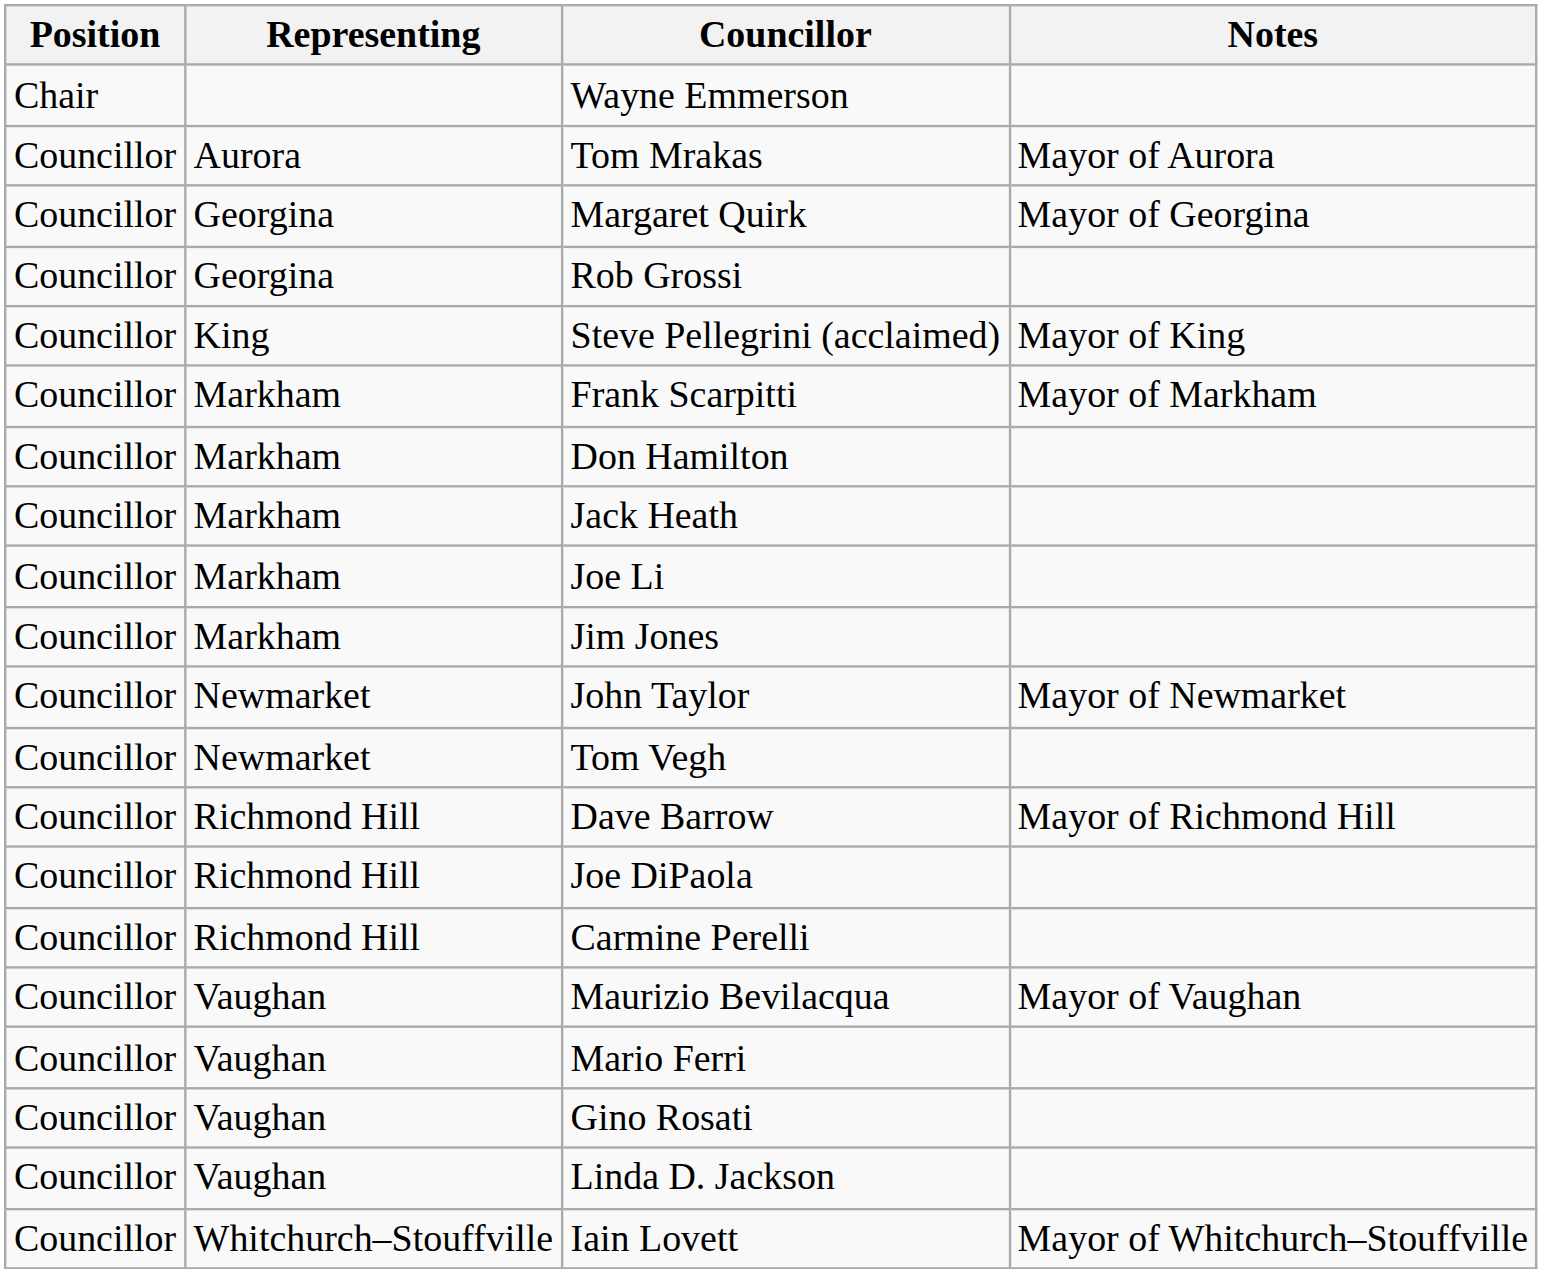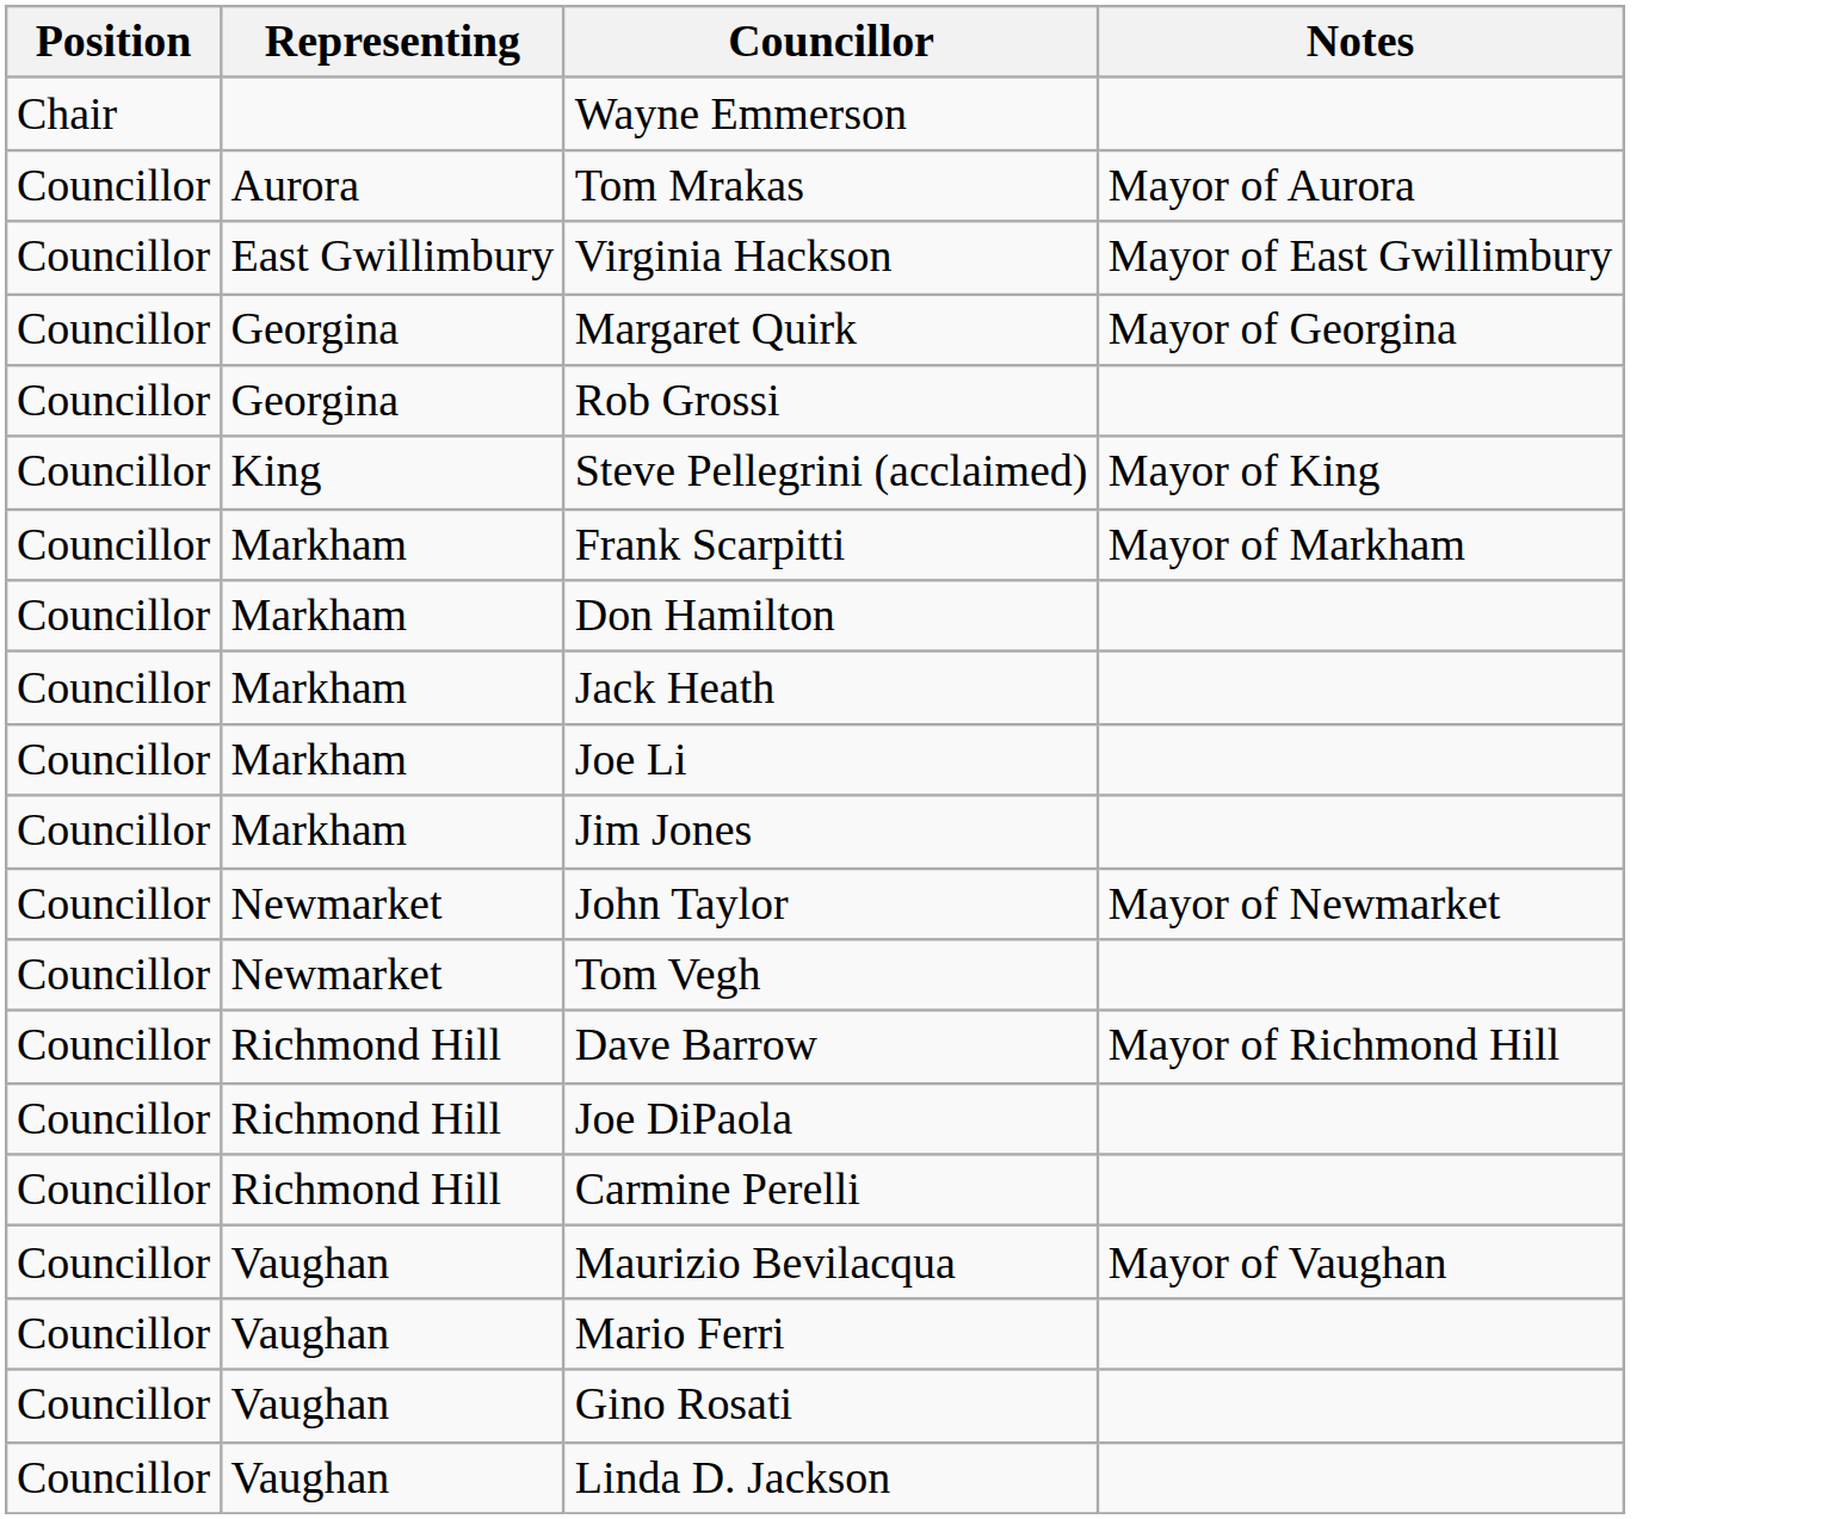 <table class="wikitable">
 <tr>
 <th>Position</th>
 <th>Representing</th>
 <th>Councillor</th>
 <th>Notes</th>
 </tr>
 <tr>
 <td>Chair</td>
 <td></td>
 <td>Wayne Emmerson</td>
 <td></td>
 </tr>
 <tr>
 <td>Councillor</td>
 <td>Aurora</td>
 <td>Tom Mrakas</td>
 <td>Mayor of Aurora</td>
+</tr>
+<tr>
+<td>Councillor</td>
+<td>East Gwillimbury</td>
+<td>Virginia Hackson</td>
+<td>Mayor of East Gwillimbury</td>
 </tr>
 <tr>
 <td>Councillor</td>
 <td>Georgina</td>
 <td>Margaret Quirk</td>
 <td>Mayor of Georgina</td>
 </tr>
 <tr>
 <td>Councillor</td>
 <td>Georgina</td>
 <td>Rob Grossi</td>
 <td></td>
 </tr>
 <tr>
 <td>Councillor</td>
 <td>King</td>
 <td>Steve Pellegrini (acclaimed)</td>
 <td>Mayor of King</td>
 </tr>
 <tr>
 <td>Councillor</td>
 <td>Markham</td>
 <td>Frank Scarpitti</td>
 <td>Mayor of Markham</td>
 </tr>
 <tr>
 <td>Councillor</td>
 <td>Markham</td>
 <td>Don Hamilton</td>
 <td></td>
 </tr>
 <tr>
 <td>Councillor</td>
 <td>Markham</td>
 <td>Jack Heath</td>
 <td></td>
 </tr>
 <tr>
 <td>Councillor</td>
 <td>Markham</td>
 <td>Joe Li</td>
 <td></td>
 </tr>
 <tr>
 <td>Councillor</td>
 <td>Markham</td>
 <td>Jim Jones</td>
 <td></td>
 </tr>
 <tr>
 <td>Councillor</td>
 <td>Newmarket</td>
 <td>John Taylor</td>
 <td>Mayor of Newmarket</td>
 </tr>
 <tr>
 <td>Councillor</td>
 <td>Newmarket</td>
 <td>Tom Vegh</td>
 <td></td>
 </tr>
 <tr>
 <td>Councillor</td>
 <td>Richmond Hill</td>
 <td>Dave Barrow</td>
 <td>Mayor of Richmond Hill</td>
 </tr>
 <tr>
 <td>Councillor</td>
 <td>Richmond Hill</td>
 <td>Joe DiPaola</td>
 <td></td>
 </tr>
 <tr>
 <td>Councillor</td>
 <td>Richmond Hill</td>
 <td>Carmine Perelli</td>
 <td></td>
 </tr>
 <tr>
 <td>Councillor</td>
 <td>Vaughan</td>
 <td>Maurizio Bevilacqua</td>
 <td>Mayor of Vaughan</td>
 </tr>
 <tr>
 <td>Councillor</td>
 <td>Vaughan</td>
 <td>Mario Ferri</td>
 <td></td>
 </tr>
 <tr>
 <td>Councillor</td>
 <td>Vaughan</td>
 <td>Gino Rosati</td>
 <td></td>
 </tr>
 <tr>
 <td>Councillor</td>
 <td>Vaughan</td>
 <td>Linda D. Jackson</td>
 <td></td>
 </tr>
-<tr>
-<td>Councillor</td>
-<td>Whitchurch–Stouffville</td>
-<td>Iain Lovett</td>
-<td>Mayor of Whitchurch–Stouffville</td>
-</tr>
 </table>
